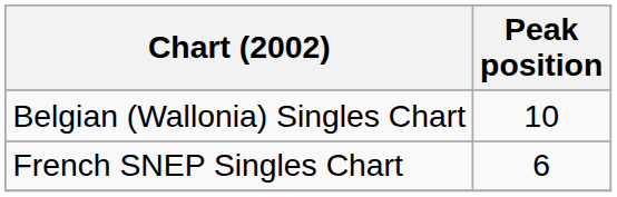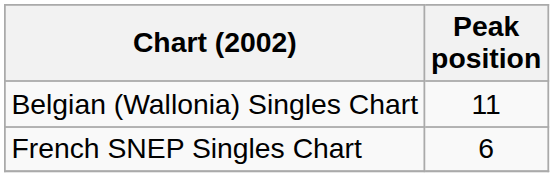 <table class="wikitable sortable">
 <tr>
 <th>Chart (2002)</th>
 <th align="center">Peak<br>position</th>
 </tr>
 <tr>
 <td>Belgian (Wallonia) Singles Chart</td>
-<td align="center">10</td>
+<td align="center">11</td>
 </tr>
 <tr>
 <td>French SNEP Singles Chart</td>
 <td align="center">6</td>
 </tr>
 <tr>
 </tr>
 </table>
